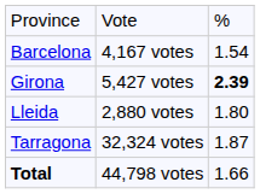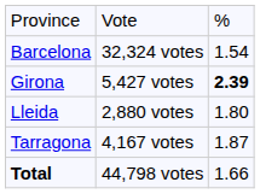 <table bgcolor="#f7f8ff" cellpadding="4" cellspacing="0" border="1" style="font-size: 95%; border: #cccccc solid 1px; border-collapse: collapse;">
 <tr>
 <td>Province</td>
 <td>Vote</td>
 <td>%</td>
 </tr>
 <tr>
 <td><a href='#'>Barcelona</a></td>
-<td>4,167 votes</td>
+<td>32,324 votes</td>
 <td>1.54</td>
 </tr>
 <tr>
 <td><a href='#'>Girona</a></td>
 <td>5,427 votes</td>
 <td><strong>2.39</strong></td>
 </tr>
 <tr>
 <td><a href='#'>Lleida</a></td>
 <td>2,880 votes</td>
 <td>1.80</td>
 </tr>
 <tr>
 <td><a href='#'>Tarragona</a></td>
-<td>32,324 votes</td>
+<td>4,167 votes</td>
 <td>1.87</td>
 </tr>
 <tr>
 <td><strong>Total</strong></td>
 <td>44,798 votes</td>
 <td>1.66</td>
 </tr>
 </table>
